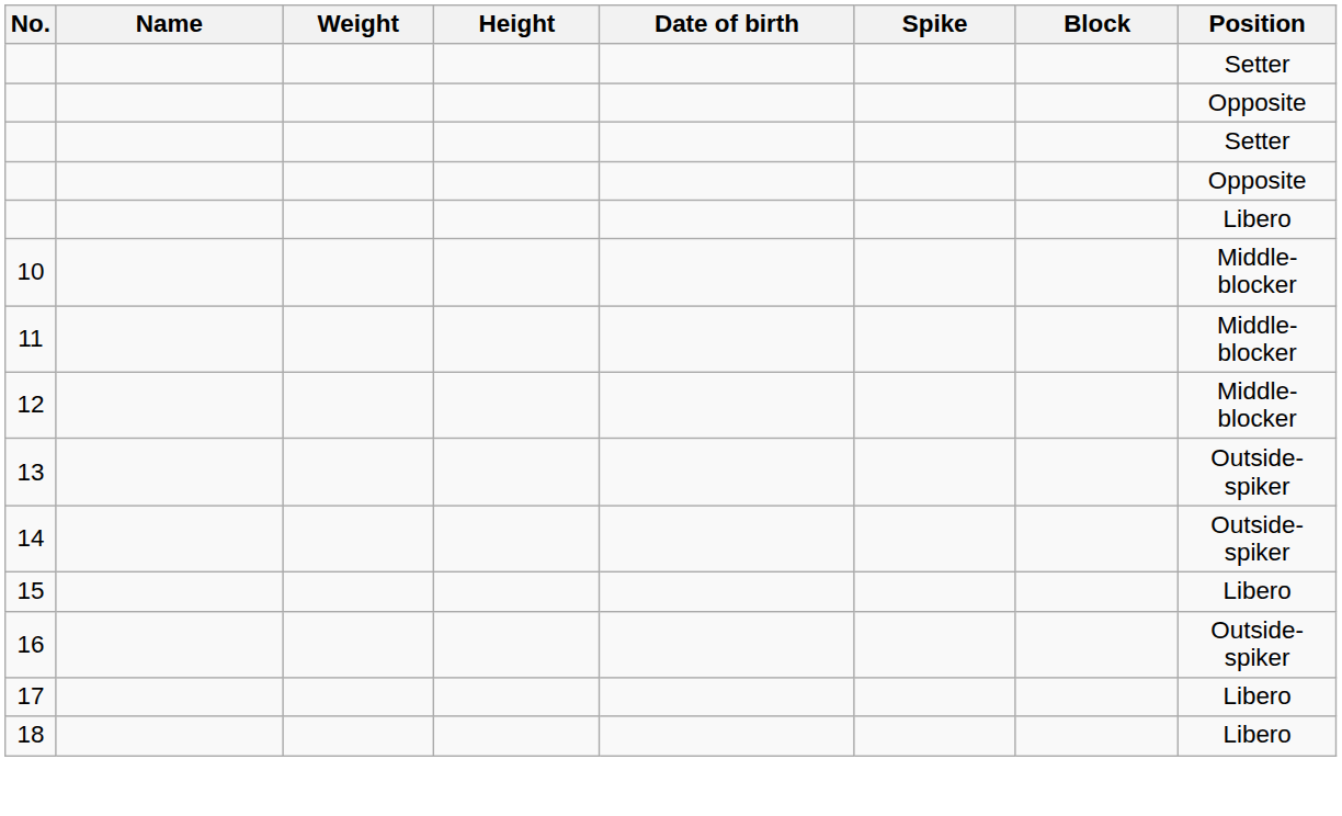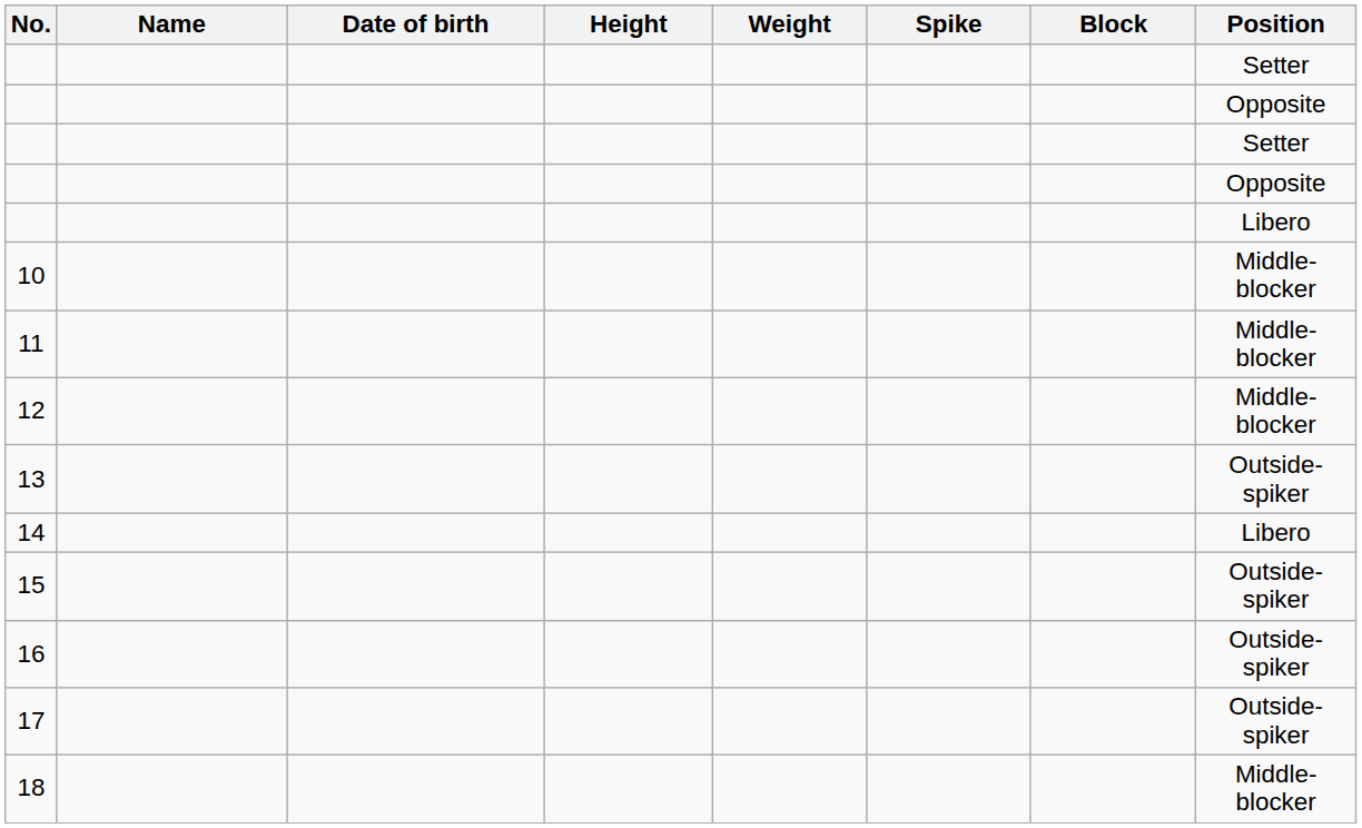 <table class="wikitable sortable" style="font-size:100%; text-align:center;">
 <tr>
 <th>No.</th>
 <th style="width:12em">Name</th>
+<th style="width:14em">Date of birth</th>
+<th style="width:8em">Height</th>
 <th style="width:7em">Weight</th>
-<th style="width:8em">Height</th>
-<th style="width:14em">Date of birth</th>
 <th style="width:8em">Spike</th>
 <th style="width:8em">Block</th>
 <th style="width:7em">Position</th>
 </tr>
 <tr>
 <td></td>
 <td align=left> </td>
+<td align=right></td>
 <td></td>
 <td></td>
-<td align=right></td>
 <td></td>
 <td></td>
 <td>Setter</td>
 </tr>
 <tr>
 <td></td>
 <td align=left> </td>
+<td align=right></td>
 <td></td>
 <td></td>
-<td align=right></td>
 <td></td>
 <td></td>
 <td>Opposite</td>
 </tr>
 <tr>
 <td></td>
 <td align=left> </td>
+<td align=right></td>
 <td></td>
 <td></td>
-<td align=right></td>
 <td></td>
 <td></td>
 <td>Setter</td>
 </tr>
 <tr>
 <td></td>
 <td align=left> </td>
+<td align=right></td>
 <td></td>
 <td></td>
-<td align=right></td>
 <td></td>
 <td></td>
 <td>Opposite</td>
 </tr>
 <tr>
 <td></td>
 <td align=left>  </td>
+<td align=right></td>
 <td></td>
 <td></td>
-<td align=right></td>
 <td></td>
 <td></td>
 <td>Libero</td>
 </tr>
 <tr>
 <td>10</td>
 <td align=left> </td>
+<td align=right></td>
 <td></td>
 <td></td>
-<td align=right></td>
 <td></td>
 <td></td>
 <td>Middle-blocker</td>
 </tr>
 <tr>
 <td>11</td>
 <td align=left> </td>
+<td align=right></td>
 <td></td>
 <td></td>
-<td align=right></td>
 <td></td>
 <td></td>
 <td>Middle-blocker</td>
 </tr>
 <tr>
 <td>12</td>
 <td align=left> </td>
+<td align=right></td>
 <td></td>
 <td></td>
-<td align=right></td>
 <td></td>
 <td></td>
 <td>Middle-blocker</td>
 </tr>
 <tr>
 <td>13</td>
 <td align=left> </td>
+<td align=right></td>
 <td></td>
 <td></td>
-<td align=right></td>
 <td></td>
 <td></td>
 <td>Outside-spiker</td>
 </tr>
 <tr>
 <td>14</td>
 <td align=left> </td>
+<td align=right></td>
 <td></td>
 <td></td>
+<td></td>
+<td></td>
+<td>Libero</td>
+</tr>
+<tr>
+<td>15</td>
+<td align=left> </td>
 <td align=right></td>
+<td></td>
+<td></td>
 <td></td>
 <td></td>
 <td>Outside-spiker</td>
 </tr>
 <tr>
-<td>15</td>
+<td>16</td>
 <td align=left> </td>
-<td></td>
-<td></td>
 <td align=right></td>
 <td></td>
 <td></td>
-<td>Libero</td>
-</tr>
-<tr>
-<td>16</td>
-<td align=left> </td>
-<td></td>
-<td></td>
-<td align=right></td>
 <td></td>
 <td></td>
 <td>Outside-spiker</td>
 </tr>
 <tr>
 <td>17</td>
 <td align=left> </td>
-<td></td>
-<td></td>
 <td align=right></td>
 <td></td>
 <td></td>
-<td>Libero</td>
+<td></td>
+<td></td>
+<td>Outside-spiker</td>
 </tr>
 <tr>
 <td>18</td>
 <td align=left> </td>
-<td></td>
-<td></td>
 <td align=right></td>
 <td></td>
 <td></td>
-<td>Libero</td>
+<td></td>
+<td></td>
+<td>Middle-blocker</td>
 </tr>
 </table>
